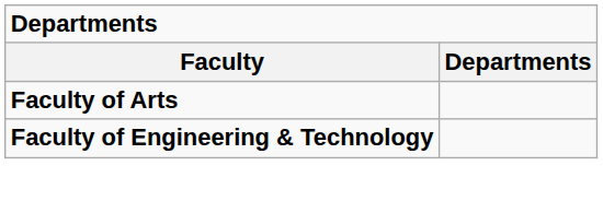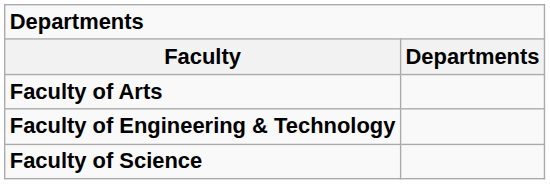 <table class="wikitable sortable">
 <tr>
 <td colspan="2"><strong>Departments</strong></td>
 </tr>
 <tr>
 <th>Faculty</th>
 <th>Departments</th>
 </tr>
 <tr>
 <td><strong>Faculty of Arts</strong></td>
 <td></td>
 </tr>
 <tr>
 <td><strong>Faculty of Engineering & Technology</strong></td>
 <td></td>
 </tr>
+<tr>
+<td><strong>Faculty of Science</strong></td>
+<td></td>
+</tr>
 </table>
